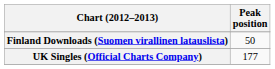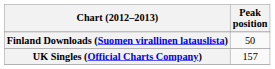 <table class="wikitable plainrowheaders sortable" style="text-align:center;">
 <tr>
 <th scope="col">Chart (2012–2013)</th>
 <th scope="col">Peak<br>position</th>
 </tr>
 <tr>
 </tr>
 <tr>
 <th scope="row">Finland Downloads (<a href='#'>Suomen virallinen latauslista</a>)</th>
 <td>50</td>
 </tr>
 <tr>
 </tr>
 <tr>
 </tr>
 <tr>
 <th scope="row">UK Singles (<a href='#'>Official Charts Company</a>)</th>
-<td>177</td>
+<td>157</td>
 </tr>
 <tr>
 </tr>
 </table>
